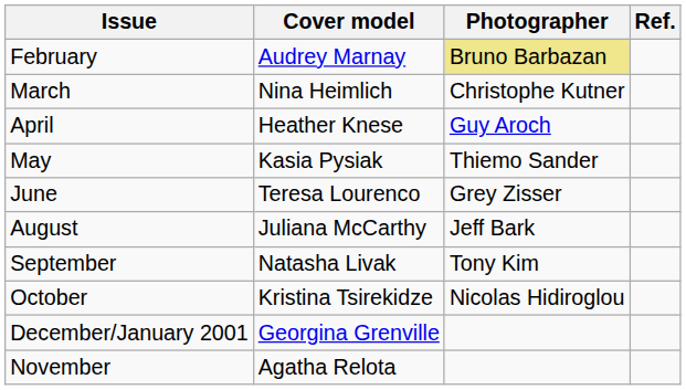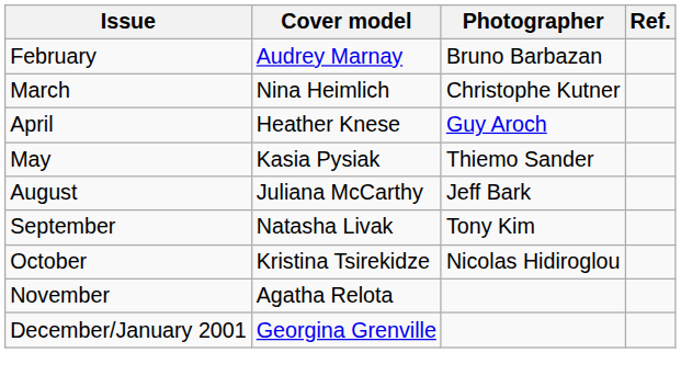 <table class="wikitable">
 <tr>
 <th>Issue</th>
 <th>Cover model</th>
 <th>Photographer</th>
 <th>Ref.</th>
 </tr>
 <tr>
 <td>February</td>
 <td><a href='#'>Audrey Marnay</a></td>
-<td style="background: khaki;">Bruno Barbazan</td>
+<td>Bruno Barbazan</td>
 <td></td>
 </tr>
 <tr>
 <td>March</td>
 <td>Nina Heimlich</td>
 <td>Christophe Kutner</td>
 <td></td>
 </tr>
 <tr>
 <td>April</td>
 <td>Heather Knese</td>
 <td><a href='#'>Guy Aroch</a></td>
 <td></td>
 </tr>
 <tr>
 <td>May</td>
 <td>Kasia Pysiak</td>
 <td>Thiemo Sander</td>
 <td></td>
 </tr>
 <tr>
-<td>June</td>
-<td>Teresa Lourenco</td>
-<td>Grey Zisser</td>
-<td></td>
-</tr>
-<tr>
 <td>August</td>
 <td>Juliana McCarthy</td>
 <td>Jeff Bark</td>
 <td></td>
 </tr>
 <tr>
 <td>September</td>
 <td>Natasha Livak</td>
 <td>Tony Kim</td>
 <td></td>
 </tr>
 <tr>
 <td>October</td>
 <td>Kristina Tsirekidze</td>
 <td>Nicolas Hidiroglou</td>
 <td></td>
 </tr>
 <tr>
+<td>November</td>
+<td>Agatha Relota</td>
+<td></td>
+<td></td>
+</tr>
+<tr>
 <td>December/January 2001</td>
 <td><a href='#'>Georgina Grenville</a></td>
 <td></td>
 <td></td>
 </tr>
-<tr>
-<td>November</td>
-<td>Agatha Relota</td>
-<td></td>
-<td></td>
-</tr>
 </table>
